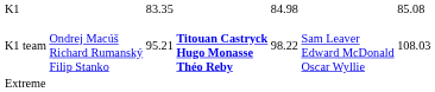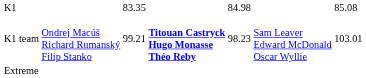 <table>
 <tr>
 <td>K1</td>
 <td></td>
 <td>83.35</td>
 <td></td>
 <td>84.98</td>
 <td></td>
 <td>85.08</td>
 </tr>
 <tr>
 <td>K1 team</td>
 <td><br><a href='#'>Ondrej Macúš</a><br><a href='#'>Richard Rumanský</a><br><a href='#'>Filip Stanko</a></td>
-<td>95.21</td>
+<td>99.21</td>
 <td><strong><br><a href='#'>Titouan Castryck</a><br><a href='#'>Hugo Monasse</a><br><a href='#'>Théo Reby</a></strong></td>
-<td>98.22</td>
+<td>98.23</td>
 <td><br><a href='#'>Sam Leaver</a><br><a href='#'>Edward McDonald</a><br><a href='#'>Oscar Wyllie</a></td>
-<td>108.03</td>
+<td>103.01</td>
 </tr>
 <tr>
 <td>Extreme</td>
 <td></td>
 <td></td>
 <td></td>
 <td></td>
 <td></td>
 <td></td>
 </tr>
 </table>
